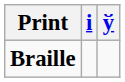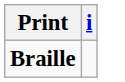 <table class="wikitable" style="text-align:center">
 <tr>
 <th><strong>Print</strong></th>
 <th><a href='#'>і</a></th>
-<th><a href='#'>ў</a></th>
 </tr>
 <tr>
 <td><strong>Braille</strong></td>
 <td></td>
-<td></td>
 </tr>
 </table>
